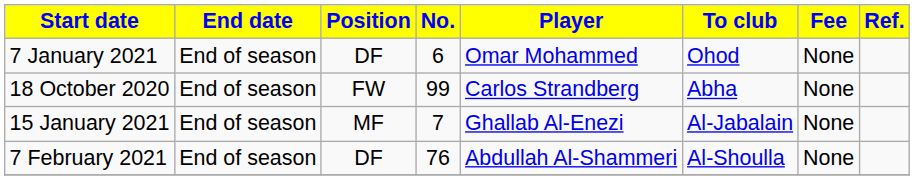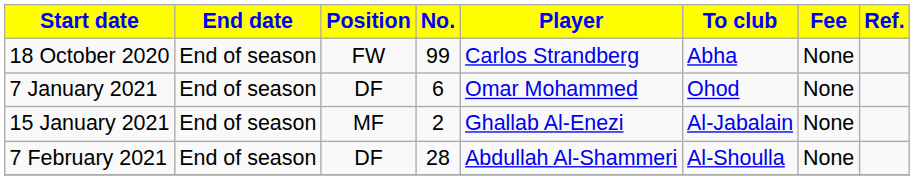 <table class="wikitable sortable">
 <tr>
 <th style="background:yellow; color:blue;"><strong>Start date</strong></th>
 <th style="background:yellow; color:blue;"><strong>End date</strong></th>
 <th style="background:yellow; color:blue;"><strong>Position</strong></th>
 <th style="background:yellow; color:blue;"><strong>No.</strong></th>
 <th style="background:yellow; color:blue;"><strong>Player</strong></th>
 <th style="background:yellow; color:blue;"><strong>To club</strong></th>
 <th style="background:yellow; color:blue;"><strong>Fee</strong></th>
 <th style="background:yellow; color:blue;"><strong>Ref.</strong></th>
 </tr>
 <tr>
+<td>18 October 2020</td>
+<td>End of season</td>
+<td style="text-align:center;">FW</td>
+<td style="text-align:center;">99</td>
+<td style="text-align:left;"> <a href='#'>Carlos Strandberg</a></td>
+<td style="text-align:left;"> <a href='#'>Abha</a></td>
+<td>None</td>
+<td></td>
+</tr>
+<tr>
 <td>7 January 2021</td>
 <td>End of season</td>
 <td style="text-align:center;">DF</td>
 <td style="text-align:center;">6</td>
 <td style="text-align:left;"> <a href='#'>Omar Mohammed</a></td>
 <td style="text-align:left;"> <a href='#'>Ohod</a></td>
 <td>None</td>
 <td></td>
 </tr>
 <tr>
-<td>18 October 2020</td>
-<td>End of season</td>
-<td style="text-align:center;">FW</td>
-<td style="text-align:center;">99</td>
-<td style="text-align:left;"> <a href='#'>Carlos Strandberg</a></td>
-<td style="text-align:left;"> <a href='#'>Abha</a></td>
-<td>None</td>
-<td></td>
-</tr>
-<tr>
 <td>15 January 2021</td>
 <td>End of season</td>
 <td style="text-align:center;">MF</td>
-<td style="text-align:center;">7</td>
+<td style="text-align:center;">2</td>
 <td style="text-align:left;"> <a href='#'>Ghallab Al-Enezi</a></td>
 <td style="text-align:left;"> <a href='#'>Al-Jabalain</a></td>
 <td>None</td>
 <td></td>
 </tr>
 <tr>
 <td>7 February 2021</td>
 <td>End of season</td>
 <td style="text-align:center;">DF</td>
-<td style="text-align:center;">76</td>
+<td style="text-align:center;">28</td>
 <td style="text-align:left;"> <a href='#'>Abdullah Al-Shammeri</a></td>
 <td style="text-align:left;"> <a href='#'>Al-Shoulla</a></td>
 <td>None</td>
 <td></td>
 </tr>
 <tr>
 </tr>
 </table>
